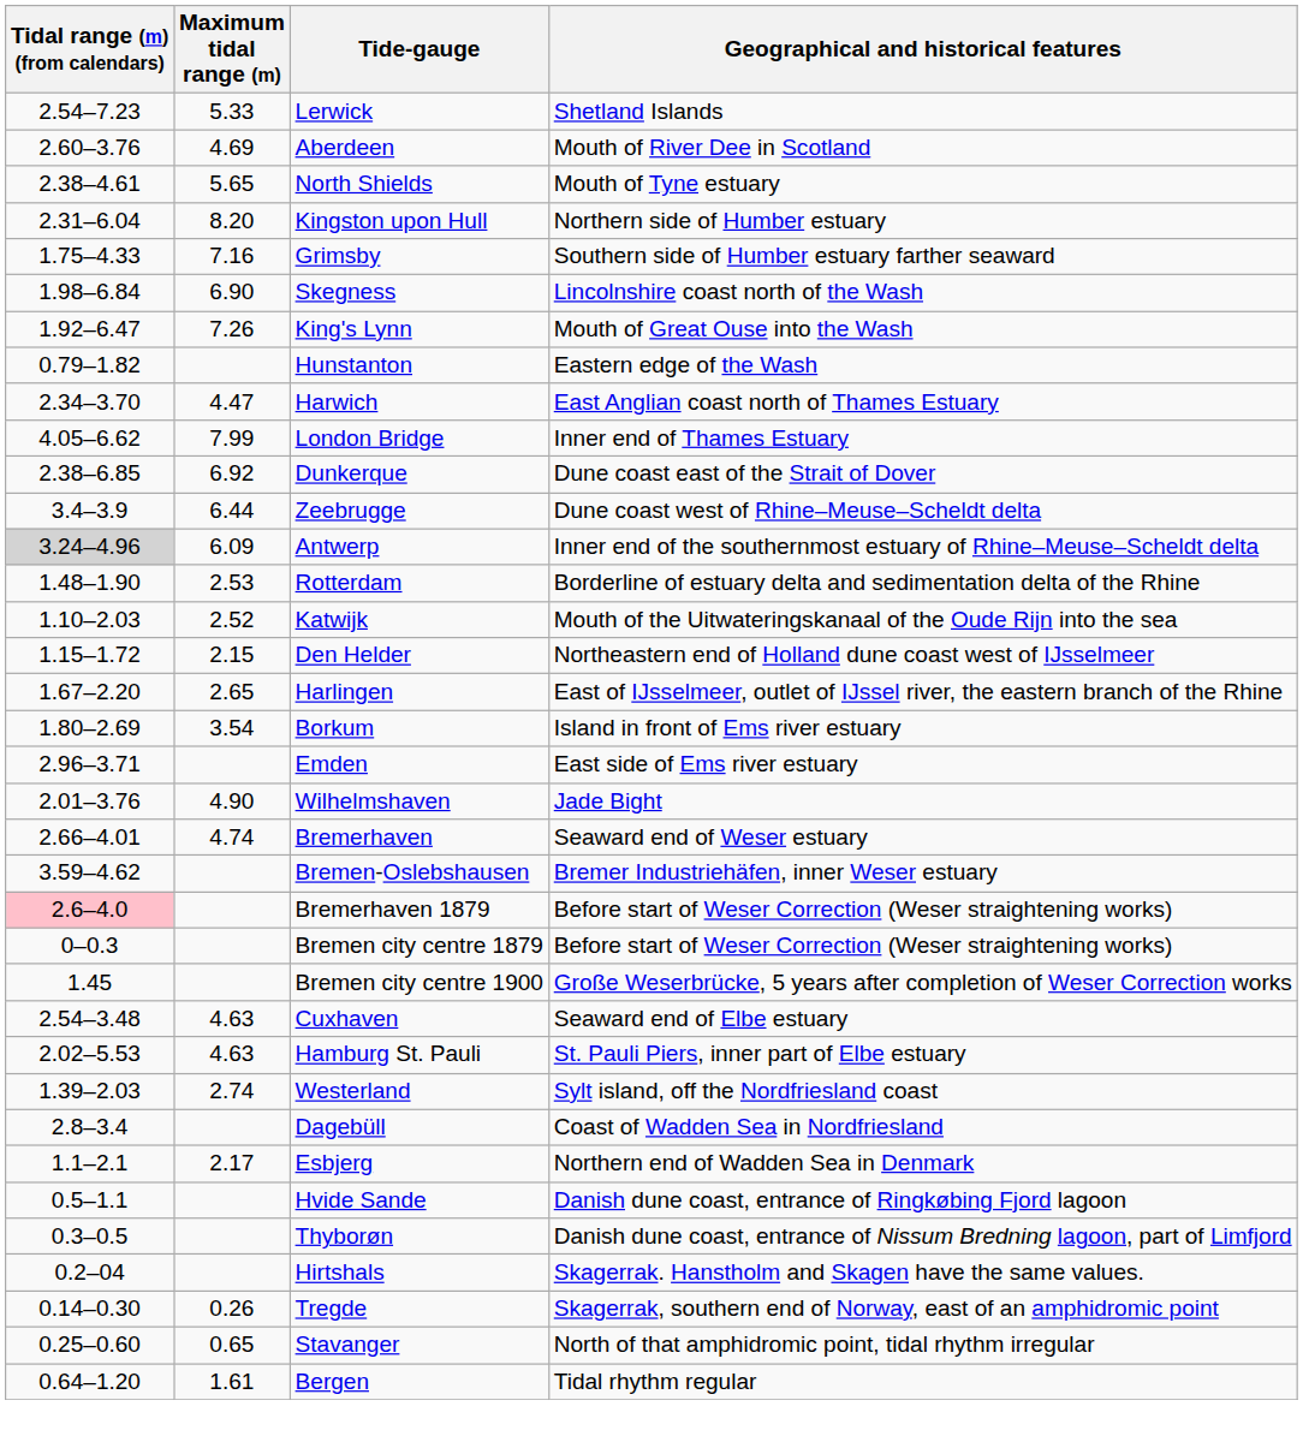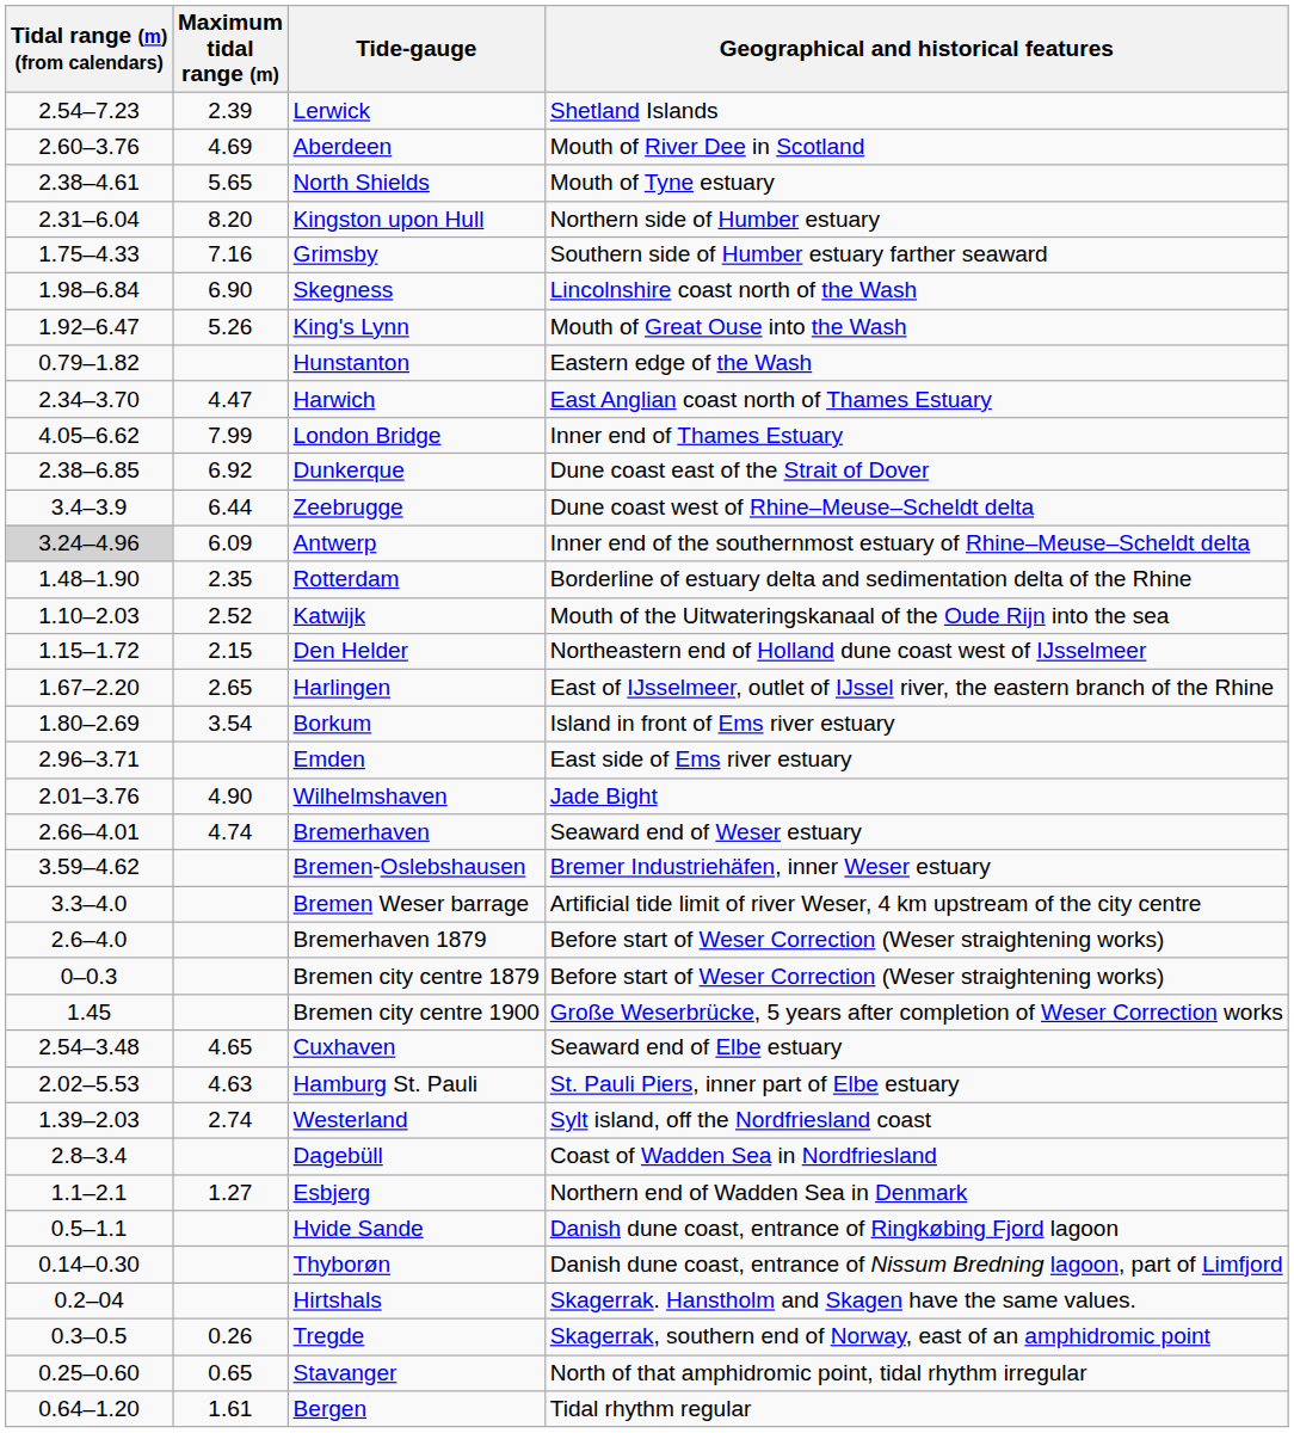 <table class="wikitable mw-collapsible mw-collapsed">
 <tr>
 <th>Tidal range <small>(<a href='#'>m</a>)</small><br><small>(from calendars)</small></th>
 <th width=70pt>Maximum tidal range <small>(m)</small></th>
 <th>Tide-gauge</th>
 <th>Geographical and historical features</th>
 </tr>
 <tr>
 <td align="center">2.54–7.23</td>
-<td align="center">5.33</td>
+<td align="center">2.39</td>
 <td><a href='#'>Lerwick</a></td>
 <td><a href='#'>Shetland</a> Islands</td>
 </tr>
 <tr>
 <td align="center">2.60–3.76</td>
 <td align="center">4.69</td>
 <td><a href='#'>Aberdeen</a></td>
 <td>Mouth of <a href='#'>River Dee</a> in <a href='#'>Scotland</a></td>
 </tr>
 <tr>
 <td align="center">2.38–4.61</td>
 <td align="center">5.65</td>
 <td><a href='#'>North Shields</a></td>
 <td>Mouth of <a href='#'>Tyne</a> estuary</td>
 </tr>
 <tr>
 <td align="center">2.31–6.04</td>
 <td align="center">8.20</td>
 <td><a href='#'>Kingston upon Hull</a></td>
 <td>Northern side of <a href='#'>Humber</a> estuary</td>
 </tr>
 <tr>
 <td align="center">1.75–4.33</td>
 <td align="center">7.16</td>
 <td><a href='#'>Grimsby</a></td>
 <td>Southern side of <a href='#'>Humber</a> estuary farther seaward</td>
 </tr>
 <tr>
 <td align="center">1.98–6.84</td>
 <td align="center">6.90</td>
 <td><a href='#'>Skegness</a></td>
 <td><a href='#'>Lincolnshire</a> coast north of <a href='#'>the Wash</a></td>
 </tr>
 <tr>
 <td align="center">1.92–6.47</td>
-<td align="center">7.26</td>
+<td align="center">5.26</td>
 <td><a href='#'>King's Lynn</a></td>
 <td>Mouth of <a href='#'>Great Ouse</a> into <a href='#'>the Wash</a></td>
 </tr>
 <tr>
 <td align="center">0.79–1.82</td>
 <td align="center"></td>
 <td><a href='#'>Hunstanton</a></td>
 <td>Eastern edge of <a href='#'>the Wash</a></td>
 </tr>
 <tr>
 <td align="center">2.34–3.70</td>
 <td align="center">4.47</td>
 <td><a href='#'>Harwich</a></td>
 <td><a href='#'>East Anglian</a> coast north of <a href='#'>Thames Estuary</a></td>
 </tr>
 <tr>
 <td align="center">4.05–6.62</td>
 <td align="center">7.99</td>
 <td><a href='#'>London Bridge</a></td>
 <td>Inner end of <a href='#'>Thames Estuary</a></td>
 </tr>
 <tr>
 <td align="center">2.38–6.85</td>
 <td align="center">6.92</td>
 <td><a href='#'>Dunkerque</a></td>
 <td>Dune coast east of the <a href='#'>Strait of Dover</a></td>
 </tr>
 <tr>
 <td align="center">3.4–3.9</td>
 <td align="center">6.44</td>
 <td><a href='#'>Zeebrugge</a></td>
 <td>Dune coast west of <a href='#'>Rhine–Meuse–Scheldt delta</a></td>
 </tr>
 <tr>
 <td align="center" style="background: lightgrey;">3.24–4.96</td>
 <td align="center">6.09</td>
 <td><a href='#'>Antwerp</a></td>
 <td>Inner end of the southernmost estuary of <a href='#'>Rhine–Meuse–Scheldt delta</a></td>
 </tr>
 <tr>
 <td align="center">1.48–1.90</td>
-<td align="center">2.53</td>
+<td align="center">2.35</td>
 <td><a href='#'>Rotterdam</a></td>
 <td>Borderline of estuary delta and sedimentation delta of the Rhine</td>
 </tr>
 <tr>
 <td align="center">1.10–2.03</td>
 <td align="center">2.52</td>
 <td><a href='#'>Katwijk</a></td>
 <td>Mouth of the Uitwateringskanaal of the <a href='#'>Oude Rijn</a> into the sea</td>
 </tr>
 <tr>
 <td align="center">1.15–1.72</td>
 <td align="center">2.15</td>
 <td><a href='#'>Den Helder</a></td>
 <td>Northeastern end of <a href='#'>Holland</a> dune coast west of <a href='#'>IJsselmeer</a></td>
 </tr>
 <tr>
 <td align="center">1.67–2.20</td>
 <td align="center">2.65</td>
 <td><a href='#'>Harlingen</a></td>
 <td>East of <a href='#'>IJsselmeer</a>, outlet of <a href='#'>IJssel</a> river, the eastern branch of the Rhine</td>
 </tr>
 <tr>
 <td align="center">1.80–2.69</td>
 <td align="center">3.54</td>
 <td><a href='#'>Borkum</a></td>
 <td>Island in front of <a href='#'>Ems</a> river estuary</td>
 </tr>
 <tr>
 <td align="center">2.96–3.71</td>
 <td align="center"></td>
 <td><a href='#'>Emden</a></td>
 <td>East side of <a href='#'>Ems</a> river estuary</td>
 </tr>
 <tr>
 <td align="center">2.01–3.76</td>
 <td align="center">4.90</td>
 <td><a href='#'>Wilhelmshaven</a></td>
 <td><a href='#'>Jade Bight</a></td>
 </tr>
 <tr>
 <td align="center">2.66–4.01</td>
 <td align="center">4.74</td>
 <td><a href='#'>Bremerhaven</a></td>
 <td>Seaward end of <a href='#'>Weser</a> estuary</td>
 </tr>
 <tr>
 <td align="center">3.59–4.62</td>
 <td align="center"></td>
 <td><a href='#'>Bremen</a>-<a href='#'>Oslebshausen</a></td>
 <td><a href='#'>Bremer Industriehäfen</a>, inner <a href='#'>Weser</a> estuary</td>
 </tr>
 <tr>
-<td align="center" style="background: pink;"><span> 2.6–4.0 </span></td>
+<td align="center">3.3–4.0</td>
+<td align="center"></td>
+<td><a href='#'>Bremen</a> Weser barrage</td>
+<td>Artificial tide limit of river Weser, 4 km upstream of the city centre</td>
+</tr>
+<tr>
+<td align="center"><span> 2.6–4.0 </span></td>
 <td></td>
 <td><span> Bremerhaven 1879</span></td>
 <td><span> Before start of <a href='#'>Weser Correction</a> (Weser straightening works)</span></td>
 </tr>
 <tr>
 <td align="center"><span> 0–0.3</span></td>
 <td></td>
 <td><span> Bremen city centre 1879</span></td>
 <td><span> Before start of <a href='#'>Weser Correction</a> (Weser straightening works)</span></td>
 </tr>
 <tr>
 <td align="center"><span> 1.45</span></td>
 <td></td>
 <td><span> Bremen city centre 1900</span></td>
 <td><span> <a href='#'>Große Weserbrücke</a>, 5 years after completion of <a href='#'>Weser Correction</a> works</span></td>
 </tr>
 <tr>
 <td align="center">2.54–3.48</td>
-<td align="center">4.63</td>
+<td align="center">4.65</td>
 <td><a href='#'>Cuxhaven</a></td>
 <td>Seaward end of <a href='#'>Elbe</a> estuary</td>
 </tr>
 <tr>
 <td align="center">2.02–5.53</td>
 <td align="center">4.63</td>
 <td><a href='#'>Hamburg</a> St. Pauli</td>
 <td><a href='#'>St. Pauli Piers</a>, inner part of <a href='#'>Elbe</a> estuary</td>
 </tr>
 <tr>
 <td align="center">1.39–2.03</td>
 <td align="center">2.74</td>
 <td><a href='#'>Westerland</a></td>
 <td><a href='#'>Sylt</a> island, off the <a href='#'>Nordfriesland</a> coast</td>
 </tr>
 <tr>
 <td align="center">2.8–3.4</td>
 <td align="center"></td>
 <td><a href='#'>Dagebüll</a></td>
 <td>Coast of <a href='#'>Wadden Sea</a> in <a href='#'>Nordfriesland</a></td>
 </tr>
 <tr>
 <td align="center">1.1–2.1</td>
-<td align="center">2.17</td>
+<td align="center">1.27</td>
 <td><a href='#'>Esbjerg</a></td>
 <td>Northern end of Wadden Sea in <a href='#'>Denmark</a></td>
 </tr>
 <tr>
 <td align="center">0.5–1.1</td>
 <td align="center"></td>
 <td><a href='#'>Hvide Sande</a></td>
 <td><a href='#'>Danish</a> dune coast, entrance of <a href='#'>Ringkøbing Fjord</a> lagoon</td>
 </tr>
 <tr>
-<td align="center">0.3–0.5</td>
+<td align="center">0.14–0.30</td>
 <td align="center"></td>
 <td><a href='#'>Thyborøn</a></td>
 <td>Danish dune coast, entrance of <em>Nissum Bredning</em> <a href='#'>lagoon</a>, part of <a href='#'>Limfjord</a></td>
 </tr>
 <tr>
 <td align="center">0.2–04</td>
 <td align="center"></td>
 <td><a href='#'>Hirtshals</a></td>
 <td><a href='#'>Skagerrak</a>. <a href='#'>Hanstholm</a> and <a href='#'>Skagen</a> have the same values.</td>
 </tr>
 <tr>
-<td align="center">0.14–0.30</td>
+<td align="center">0.3–0.5</td>
 <td align="center">0.26</td>
 <td><a href='#'>Tregde</a></td>
 <td><a href='#'>Skagerrak</a>, southern end of <a href='#'>Norway</a>, east of an <a href='#'>amphidromic point</a></td>
 </tr>
 <tr>
 <td align="center">0.25–0.60</td>
 <td align="center">0.65</td>
 <td><a href='#'>Stavanger</a></td>
 <td>North of that amphidromic point, tidal rhythm irregular</td>
 </tr>
 <tr>
 <td align="center">0.64–1.20</td>
 <td align="center">1.61</td>
 <td><a href='#'>Bergen</a></td>
 <td>Tidal rhythm regular</td>
 </tr>
 </table>
